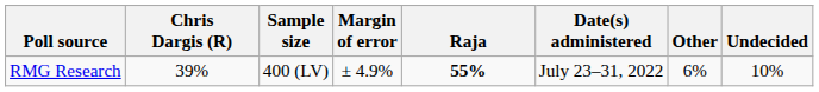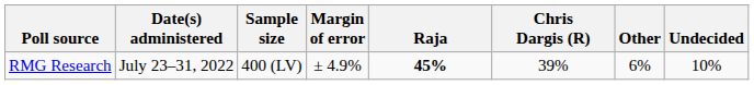 <table class="wikitable" style="font-size:90%;text-align:center;">
 <tr valign=bottom>
 <th>Poll source</th>
-<th style="width:100px;">Chris<br>Dargis (R)</th>
+<th>Date(s)<br>administered</th>
 <th>Sample<br>size</th>
 <th>Margin<br>of error</th>
 <th style="width:100px;">Raja<br></th>
-<th>Date(s)<br>administered</th>
+<th style="width:100px;">Chris<br>Dargis (R)</th>
 <th>Other</th>
 <th>Undecided</th>
 </tr>
 <tr>
 <td style="text-align:left;"><a href='#'>RMG Research</a></td>
-<td>39%</td>
+<td>July 23–31, 2022</td>
 <td>400 (LV)</td>
 <td>± 4.9%</td>
-<td><strong>55%</strong></td>
-<td>July 23–31, 2022</td>
+<td><strong>45%</strong></td>
+<td>39%</td>
 <td>6%</td>
 <td>10%</td>
 </tr>
 </table>
